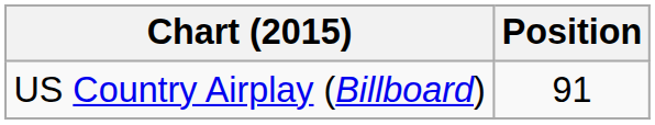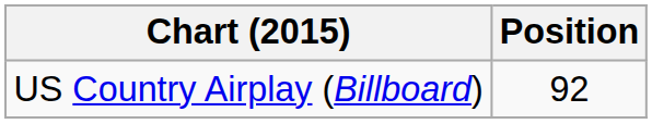 <table class="wikitable sortable">
 <tr>
 <th scope="col">Chart (2015)</th>
 <th scope="col">Position</th>
 </tr>
 <tr>
 <td>US <a href='#'>Country Airplay</a> (<em><a href='#'>Billboard</a></em>)</td>
-<td align="center">91</td>
+<td align="center">92</td>
 </tr>
 <tr>
 </tr>
 </table>
